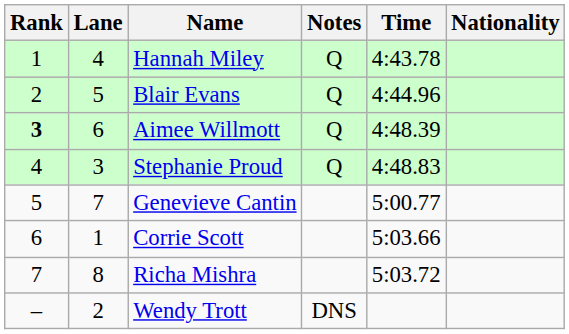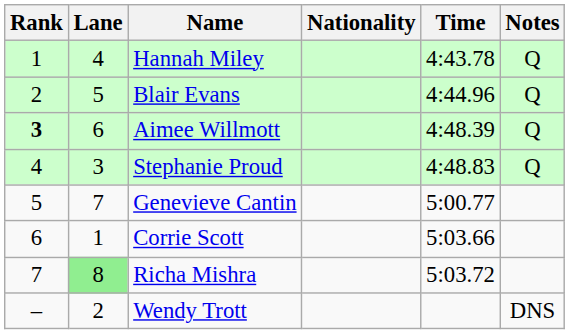 <table class="wikitable sortable" style="text-align:center">
 <tr>
 <th>Rank</th>
 <th>Lane</th>
 <th>Name</th>
+<th>Nationality</th>
+<th>Time</th>
 <th>Notes</th>
-<th>Time</th>
-<th>Nationality</th>
 </tr>
 <tr bgcolor=ccffcc>
 <td>1</td>
 <td>4</td>
 <td align=left><a href='#'>Hannah Miley</a></td>
+<td align=left></td>
+<td>4:43.78</td>
 <td>Q</td>
-<td>4:43.78</td>
-<td align=left></td>
 </tr>
 <tr bgcolor=ccffcc>
 <td>2</td>
 <td>5</td>
 <td align=left><a href='#'>Blair Evans</a></td>
+<td align=left></td>
+<td>4:44.96</td>
 <td>Q</td>
-<td>4:44.96</td>
-<td align=left></td>
 </tr>
 <tr bgcolor=ccffcc>
 <td><strong>3</strong></td>
 <td>6</td>
 <td align=left><a href='#'>Aimee Willmott</a></td>
+<td align=left></td>
+<td>4:48.39</td>
 <td>Q</td>
-<td>4:48.39</td>
-<td align=left></td>
 </tr>
 <tr bgcolor=ccffcc>
 <td>4</td>
 <td>3</td>
 <td align=left><a href='#'>Stephanie Proud</a></td>
+<td align=left></td>
+<td>4:48.83</td>
 <td>Q</td>
-<td>4:48.83</td>
-<td align=left></td>
 </tr>
 <tr>
 <td>5</td>
 <td>7</td>
 <td align=left><a href='#'>Genevieve Cantin</a></td>
+<td align=left></td>
+<td>5:00.77</td>
 <td></td>
-<td>5:00.77</td>
-<td align=left></td>
 </tr>
 <tr>
 <td>6</td>
 <td>1</td>
 <td align=left><a href='#'>Corrie Scott</a></td>
+<td align=left></td>
+<td>5:03.66</td>
 <td></td>
-<td>5:03.66</td>
-<td align=left></td>
 </tr>
 <tr>
 <td>7</td>
-<td>8</td>
+<td style="background: lightgreen;">8</td>
 <td align=left><a href='#'>Richa Mishra</a></td>
+<td align=left></td>
+<td>5:03.72</td>
 <td></td>
-<td>5:03.72</td>
-<td align=left></td>
 </tr>
 <tr>
 <td>–</td>
 <td>2</td>
 <td align=left><a href='#'>Wendy Trott</a></td>
+<td align=left></td>
+<td></td>
 <td>DNS</td>
-<td></td>
-<td align=left></td>
 </tr>
 </table>
